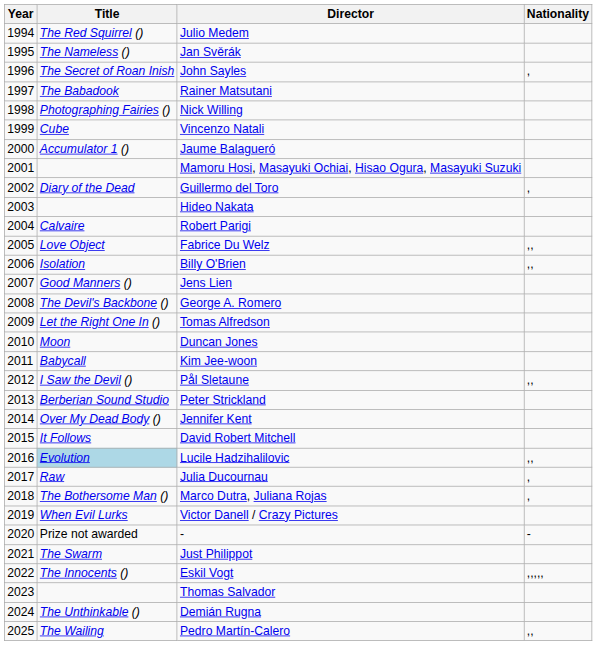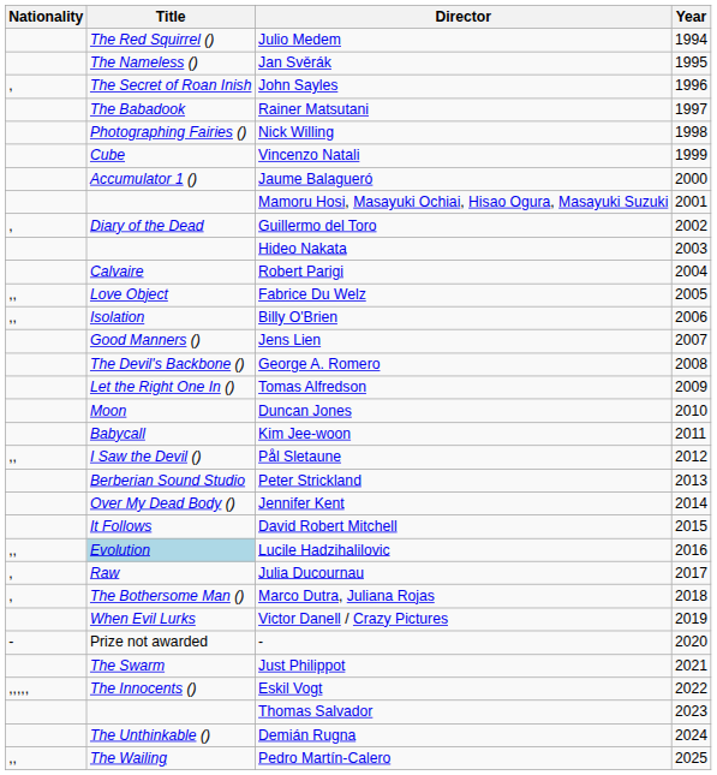 <table class="wikitable sortable">
 <tr>
-<th>Year</th>
+<th>Nationality</th>
 <th>Title</th>
 <th>Director</th>
-<th>Nationality</th>
+<th>Year</th>
 </tr>
 <tr ---->
-<td>1994</td>
+<td></td>
 <td><em><a href='#'>The Red Squirrel</a> ()</em></td>
 <td><a href='#'>Julio Medem</a></td>
-<td></td>
+<td>1994</td>
 </tr>
 <tr ---->
-<td>1995</td>
+<td></td>
 <td><em><a href='#'> The Nameless</a> ()</em></td>
 <td><a href='#'>Jan Svěrák</a></td>
-<td></td>
+<td>1995</td>
 </tr>
 <tr ---->
-<td>1996</td>
+<td>,</td>
 <td><em><a href='#'>The Secret of Roan Inish</a></em></td>
 <td><a href='#'>John Sayles</a></td>
-<td>,</td>
+<td>1996</td>
 </tr>
 <tr ---->
-<td>1997</td>
+<td></td>
 <td><em><a href='#'>The Babadook</a></em></td>
 <td><a href='#'>Rainer Matsutani</a></td>
-<td></td>
+<td>1997</td>
 </tr>
 <tr ---->
-<td>1998</td>
+<td></td>
 <td><em><a href='#'>Photographing Fairies</a> ()</em></td>
 <td><a href='#'>Nick Willing</a></td>
-<td></td>
+<td>1998</td>
 </tr>
 <tr ---->
-<td>1999</td>
+<td></td>
 <td><em><a href='#'>Cube</a></em></td>
 <td><a href='#'>Vincenzo Natali</a></td>
-<td></td>
+<td>1999</td>
 </tr>
 <tr ---->
-<td>2000</td>
+<td></td>
 <td><em><a href='#'>Accumulator 1</a> ()</em></td>
 <td><a href='#'>Jaume Balagueró</a></td>
-<td></td>
+<td>2000</td>
 </tr>
 <tr ---->
-<td>2001</td>
+<td></td>
 <td><em></em></td>
 <td><a href='#'>Mamoru Hosi</a>, <a href='#'>Masayuki Ochiai</a>, <a href='#'>Hisao Ogura</a>, <a href='#'>Masayuki Suzuki</a></td>
-<td></td>
+<td>2001</td>
 </tr>
 <tr ---->
-<td>2002</td>
+<td>,</td>
 <td><em><a href='#'>Diary of the Dead</a></em></td>
 <td><a href='#'>Guillermo del Toro</a></td>
-<td>,</td>
+<td>2002</td>
 </tr>
 <tr ---->
-<td>2003</td>
+<td></td>
 <td><em></em></td>
 <td><a href='#'>Hideo Nakata</a></td>
-<td></td>
+<td>2003</td>
 </tr>
 <tr ---->
-<td>2004</td>
+<td></td>
 <td><em><a href='#'>Calvaire</a></em></td>
 <td><a href='#'>Robert Parigi</a></td>
-<td></td>
+<td>2004</td>
 </tr>
 <tr ---->
-<td>2005</td>
+<td>,,</td>
 <td><em><a href='#'>Love Object</a></em></td>
 <td><a href='#'>Fabrice Du Welz</a></td>
-<td>,,</td>
+<td>2005</td>
 </tr>
 <tr ---->
-<td>2006</td>
+<td>,,</td>
 <td><em><a href='#'>Isolation</a></em></td>
 <td><a href='#'>Billy O'Brien</a></td>
-<td>,,</td>
+<td>2006</td>
 </tr>
 <tr ---->
-<td>2007</td>
+<td></td>
 <td><em><a href='#'>Good Manners</a> ()</em></td>
 <td><a href='#'>Jens Lien</a></td>
-<td></td>
+<td>2007</td>
 </tr>
 <tr ---->
-<td>2008</td>
+<td></td>
 <td><em><a href='#'>The Devil's Backbone</a> ()</em></td>
 <td><a href='#'>George A. Romero</a></td>
-<td></td>
+<td>2008</td>
 </tr>
 <tr ---->
-<td>2009</td>
+<td></td>
 <td><em><a href='#'>Let the Right One In</a> ()</em></td>
 <td><a href='#'>Tomas Alfredson</a></td>
-<td></td>
+<td>2009</td>
 </tr>
 <tr ---->
-<td>2010</td>
+<td></td>
 <td><em><a href='#'>Moon</a></em></td>
 <td><a href='#'>Duncan Jones</a></td>
-<td></td>
+<td>2010</td>
 </tr>
 <tr ---->
-<td>2011</td>
+<td></td>
 <td><em><a href='#'>Babycall</a></em></td>
 <td><a href='#'>Kim Jee-woon</a></td>
-<td></td>
+<td>2011</td>
 </tr>
 <tr ---->
-<td>2012</td>
+<td>,,</td>
 <td><em><a href='#'>I Saw the Devil</a> ()</em></td>
 <td><a href='#'>Pål Sletaune</a></td>
-<td>,,</td>
+<td>2012</td>
 </tr>
 <tr ---->
-<td>2013</td>
+<td></td>
 <td><em><a href='#'>Berberian Sound Studio</a></em></td>
 <td><a href='#'>Peter Strickland</a></td>
-<td></td>
+<td>2013</td>
 </tr>
 <tr ---->
-<td>2014</td>
+<td></td>
 <td><em><a href='#'> Over My Dead Body</a> ()</em></td>
 <td><a href='#'>Jennifer Kent</a></td>
-<td></td>
+<td>2014</td>
 </tr>
 <tr ---->
-<td>2015</td>
+<td></td>
 <td><em><a href='#'>It Follows</a></em></td>
 <td><a href='#'>David Robert Mitchell</a></td>
-<td></td>
+<td>2015</td>
 </tr>
 <tr ---->
-<td>2016</td>
+<td>,,</td>
 <td style="background: lightblue;"><em><a href='#'>Evolution</a></em></td>
 <td><a href='#'>Lucile Hadzihalilovic</a></td>
-<td>,,</td>
+<td>2016</td>
 </tr>
 <tr ---->
-<td>2017</td>
+<td>,</td>
 <td><em><a href='#'>Raw</a></em></td>
 <td><a href='#'>Julia Ducournau</a></td>
-<td>,</td>
+<td>2017</td>
 </tr>
 <tr ---->
-<td>2018</td>
+<td>,</td>
 <td><em><a href='#'>The Bothersome Man</a> ()</em></td>
 <td><a href='#'>Marco Dutra</a>, <a href='#'>Juliana Rojas</a></td>
-<td>,</td>
+<td>2018</td>
 </tr>
 <tr ---->
-<td>2019</td>
+<td></td>
 <td><em><a href='#'>When Evil Lurks</a></em></td>
 <td><a href='#'>Victor Danell</a> / <a href='#'>Crazy Pictures</a></td>
-<td></td>
+<td>2019</td>
 </tr>
 <tr ---->
-<td>2020</td>
+<td>-</td>
 <td>Prize not awarded</td>
 <td>-</td>
-<td>-</td>
+<td>2020</td>
 </tr>
 <tr ---->
-<td>2021</td>
+<td></td>
 <td><em><a href='#'>The Swarm</a></em></td>
 <td><a href='#'>Just Philippot</a></td>
-<td></td>
+<td>2021</td>
 </tr>
 <tr ---->
-<td>2022</td>
+<td>,,,,,</td>
 <td><em><a href='#'> The Innocents</a> ()</em></td>
 <td><a href='#'>Eskil Vogt</a></td>
-<td>,,,,,</td>
+<td>2022</td>
 </tr>
 <tr ---->
-<td>2023</td>
+<td></td>
 <td><em></em></td>
 <td><a href='#'>Thomas Salvador</a></td>
-<td></td>
+<td>2023</td>
 </tr>
 <tr ---->
-<td>2024</td>
+<td></td>
 <td><em><a href='#'>The Unthinkable</a> ()</em></td>
 <td><a href='#'>Demián Rugna</a></td>
-<td></td>
+<td>2024</td>
 </tr>
 <tr ---->
-<td>2025</td>
+<td>,,</td>
 <td><em><a href='#'>The Wailing</a></em></td>
 <td><a href='#'>Pedro Martín-Calero</a></td>
-<td>,,</td>
+<td>2025</td>
 </tr>
 </table>
